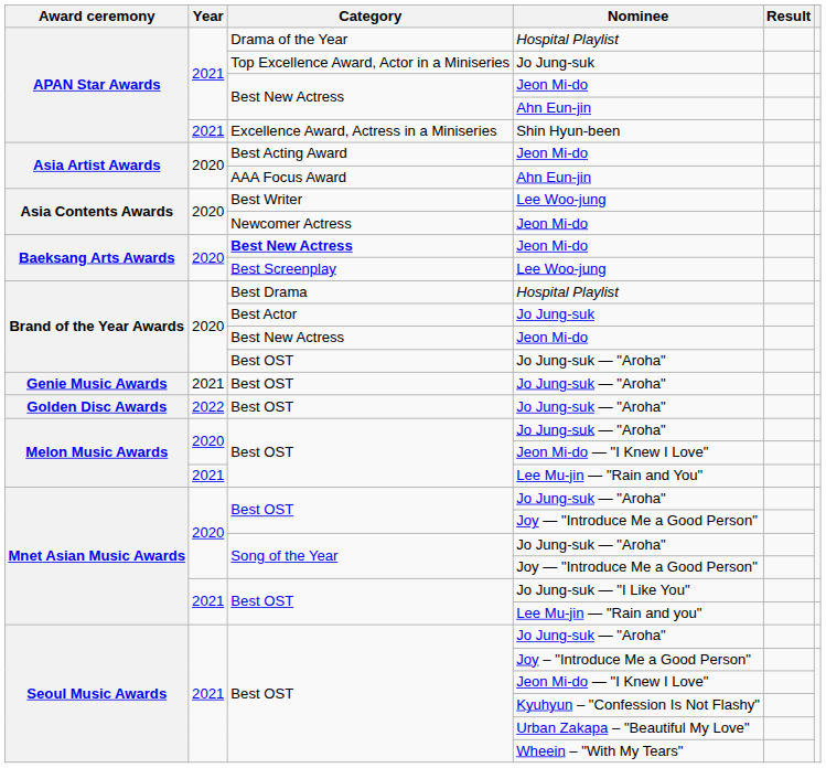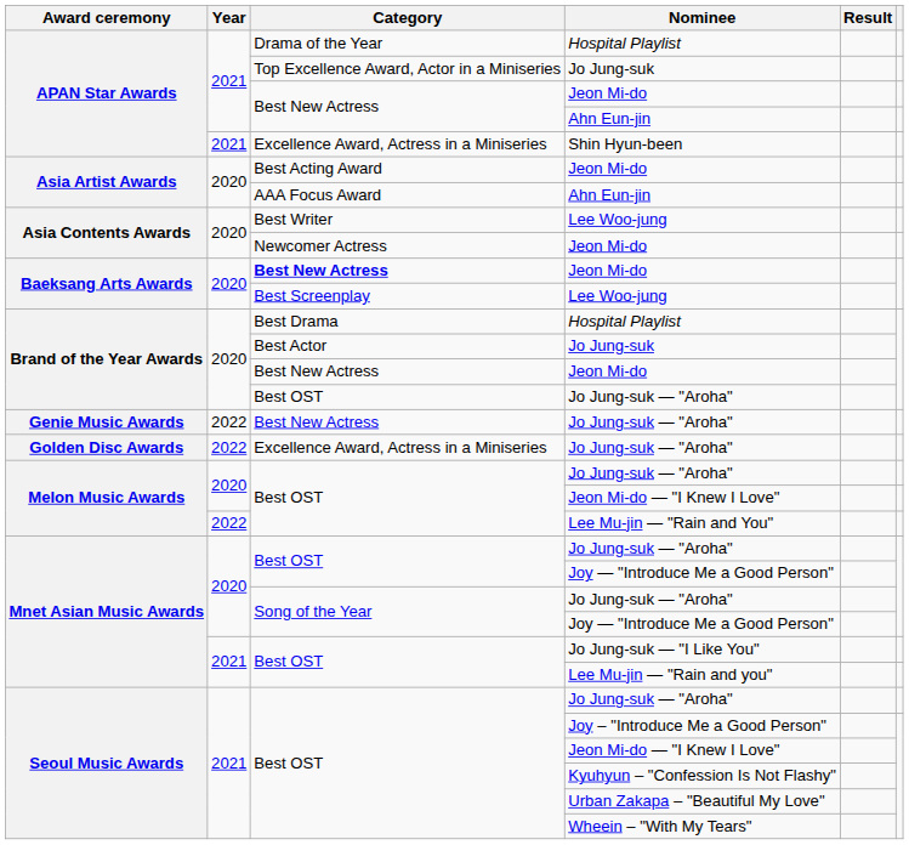 <table class="wikitable sortable plainrowheaders">
 <tr>
 <th scope="col">Award ceremony</th>
 <th scope="col">Year</th>
 <th scope="col">Category</th>
 <th scope="col">Nominee</th>
 <th scope="col">Result</th>
 <th></th>
 </tr>
 <tr>
 <th scope="row" rowspan="5"><a href='#'>APAN Star Awards</a></th>
 <td rowspan="4"><a href='#'>2021</a></td>
 <td>Drama of the Year</td>
 <td><em>Hospital Playlist</em></td>
 <td></td>
 <td align="center"></td>
 </tr>
 <tr>
 <td>Top Excellence Award, Actor in a Miniseries</td>
 <td>Jo Jung-suk</td>
 <td></td>
 <td align="center"></td>
 </tr>
 <tr>
 <td rowspan="2">Best New Actress</td>
 <td><a href='#'>Jeon Mi-do</a></td>
 <td></td>
 <td align="center"></td>
 </tr>
 <tr>
 <td><a href='#'>Ahn Eun-jin</a></td>
 <td></td>
 <td align="center"></td>
 </tr>
 <tr>
 <td><a href='#'>2021</a></td>
 <td>Excellence Award, Actress in a Miniseries</td>
 <td>Shin Hyun-been</td>
 <td></td>
 <td style="text-align:center"></td>
 </tr>
 <tr>
 <th scope="row" rowspan="2"><a href='#'>Asia Artist Awards</a></th>
 <td rowspan="2">2020</td>
 <td>Best Acting Award</td>
 <td><a href='#'>Jeon Mi-do</a></td>
 <td></td>
 <td align="center"></td>
 </tr>
 <tr>
 <td>AAA Focus Award</td>
 <td><a href='#'>Ahn Eun-jin</a></td>
 <td></td>
 <td align="center"></td>
 </tr>
 <tr>
 <th scope="row" rowspan="2">Asia Contents Awards</th>
 <td rowspan="2">2020</td>
 <td>Best Writer</td>
 <td><a href='#'>Lee Woo-jung</a></td>
 <td></td>
 <td align="center"></td>
 </tr>
 <tr>
 <td>Newcomer Actress</td>
 <td><a href='#'>Jeon Mi-do</a></td>
 <td></td>
 <td align="center"></td>
 </tr>
 <tr>
 <th scope="row" rowspan="2"><a href='#'>Baeksang Arts Awards</a></th>
 <td rowspan="2"><a href='#'>2020</a></td>
 <td><strong><a href='#'>Best New Actress</a></strong></td>
 <td><a href='#'>Jeon Mi-do</a></td>
 <td></td>
 <td rowspan="2" align="center"></td>
 </tr>
 <tr>
 <td><a href='#'>Best Screenplay</a></td>
 <td><a href='#'>Lee Woo-jung</a></td>
 <td></td>
 </tr>
 <tr>
 <th rowspan="4" scope="row">Brand of the Year Awards</th>
 <td rowspan="4">2020</td>
 <td>Best Drama</td>
 <td><em>Hospital Playlist</em></td>
 <td></td>
 <td rowspan="4" align="center"></td>
 </tr>
 <tr>
 <td>Best Actor</td>
 <td><a href='#'>Jo Jung-suk</a></td>
 <td></td>
 </tr>
 <tr>
 <td>Best New Actress</td>
 <td><a href='#'>Jeon Mi-do</a></td>
 <td></td>
 </tr>
 <tr>
 <td>Best OST</td>
 <td>Jo Jung-suk — "Aroha"</td>
 <td></td>
 </tr>
 <tr>
 <th scope="row"><a href='#'>Genie Music Awards</a></th>
-<td>2021</td>
-<td>Best OST</td>
+<td>2022</td>
+<td><a href='#'>Best New Actress</a></td>
 <td><a href='#'>Jo Jung-suk</a> — "Aroha"</td>
 <td></td>
 <td align="center"></td>
 </tr>
 <tr>
 <th scope="row"><a href='#'>Golden Disc Awards</a></th>
 <td><a href='#'>2022</a></td>
-<td>Best OST</td>
+<td>Excellence Award, Actress in a Miniseries</td>
 <td><a href='#'>Jo Jung-suk</a> — "Aroha"</td>
 <td></td>
 <td align="center"></td>
 </tr>
 <tr>
 <th scope="row" rowspan="3"><a href='#'>Melon Music Awards</a></th>
 <td rowspan="2"><a href='#'>2020</a></td>
 <td rowspan="3">Best OST</td>
 <td><a href='#'>Jo Jung-suk</a> — "Aroha"</td>
 <td></td>
 <td align="center"></td>
 </tr>
 <tr>
 <td><a href='#'>Jeon Mi-do</a> — "I Knew I Love"</td>
 <td></td>
 <td align="center"></td>
 </tr>
 <tr>
-<td><a href='#'>2021</a></td>
+<td><a href='#'>2022</a></td>
 <td><a href='#'>Lee Mu-jin</a> — "Rain and You"</td>
 <td></td>
 <td></td>
 </tr>
 <tr>
 <th scope="row" rowspan="6"><a href='#'>Mnet Asian Music Awards</a></th>
 <td rowspan="4"><a href='#'>2020</a></td>
 <td rowspan="2"><a href='#'>Best OST</a></td>
 <td><a href='#'>Jo Jung-suk</a> — "Aroha"</td>
 <td></td>
 <td rowspan="4" align="center"></td>
 </tr>
 <tr>
 <td><a href='#'>Joy</a> — "Introduce Me a Good Person"</td>
 <td></td>
 </tr>
 <tr>
 <td rowspan="2"><a href='#'>Song of the Year</a></td>
 <td>Jo Jung-suk — "Aroha"</td>
 <td></td>
 </tr>
 <tr>
 <td>Joy — "Introduce Me a Good Person"</td>
 <td></td>
 </tr>
 <tr>
 <td rowspan="2"><a href='#'>2021</a></td>
 <td rowspan="2"><a href='#'>Best OST</a></td>
 <td>Jo Jung-suk — "I Like You"</td>
 <td></td>
 <td style="text-align:center"></td>
 </tr>
 <tr>
 <td><a href='#'>Lee Mu-jin</a> — "Rain and you"</td>
 <td></td>
 <td style="text-align:center"></td>
 </tr>
 <tr>
 <th scope="row" rowspan="6"><a href='#'>Seoul Music Awards</a></th>
 <td rowspan="6"><a href='#'>2021</a></td>
 <td rowspan="6">Best OST</td>
 <td><a href='#'>Jo Jung-suk</a> — "Aroha"</td>
 <td></td>
 <td align="center"></td>
 </tr>
 <tr>
 <td><a href='#'>Joy</a> – "Introduce Me a Good Person"</td>
 <td></td>
 <td rowspan="5" align="center"></td>
 </tr>
 <tr>
 <td><a href='#'>Jeon Mi-do</a> — "I Knew I Love"</td>
 <td></td>
 </tr>
 <tr>
 <td><a href='#'>Kyuhyun</a> – "Confession Is Not Flashy"</td>
 <td></td>
 </tr>
 <tr>
 <td><a href='#'>Urban Zakapa</a> – "Beautiful My Love"</td>
 <td></td>
 </tr>
 <tr>
 <td><a href='#'>Wheein</a> – "With My Tears"</td>
 <td></td>
 </tr>
 </table>
